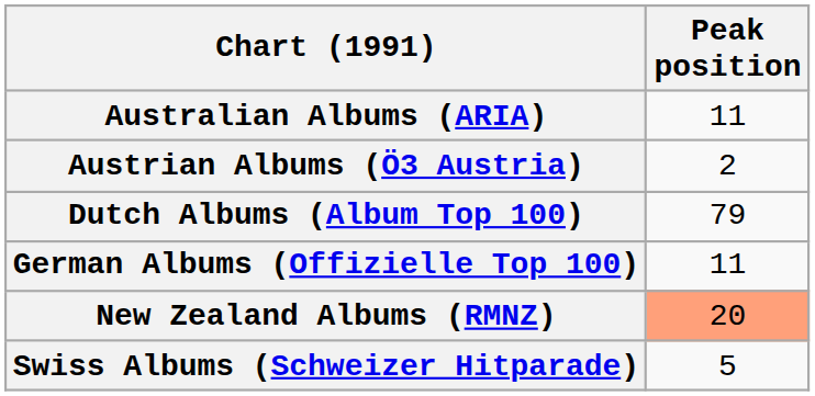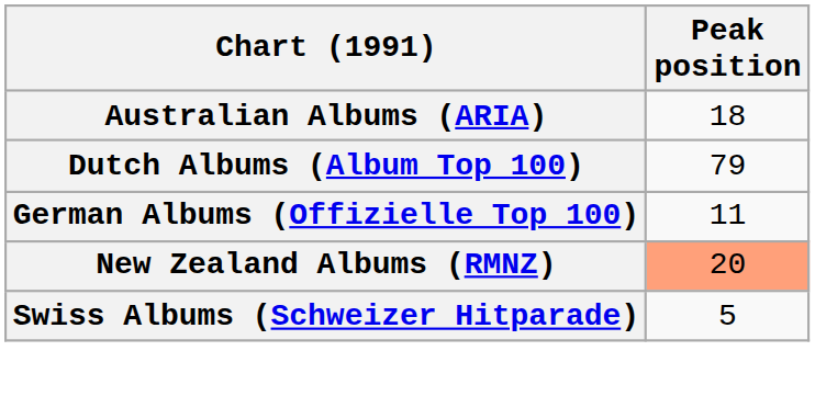 <table class="wikitable sortable plainrowheaders" style="text-align:center">
 <tr>
 <th scope="col">Chart (1991)</th>
 <th scope="col">Peak<br>position</th>
 </tr>
 <tr>
 <th scope="row"! scope="row">Australian Albums (<a href='#'>ARIA</a>)</th>
-<td align="center">11</td>
-</tr>
-<tr>
-<th scope="row">Austrian Albums (<a href='#'>Ö3 Austria</a>)</th>
-<td align="center">2</td>
+<td align="center">18</td>
 </tr>
 <tr>
 <th scope="row">Dutch Albums (<a href='#'>Album Top 100</a>)</th>
 <td align="center">79</td>
 </tr>
 <tr>
 <th scope="row">German Albums (<a href='#'>Offizielle Top 100</a>)</th>
 <td align="center">11</td>
 </tr>
 <tr>
 <th scope="row">New Zealand Albums (<a href='#'>RMNZ</a>)</th>
 <td align="center" style="background: lightsalmon;">20</td>
 </tr>
 <tr>
 <th scope="row">Swiss Albums (<a href='#'>Schweizer Hitparade</a>)</th>
 <td align="center">5</td>
 </tr>
 </table>
